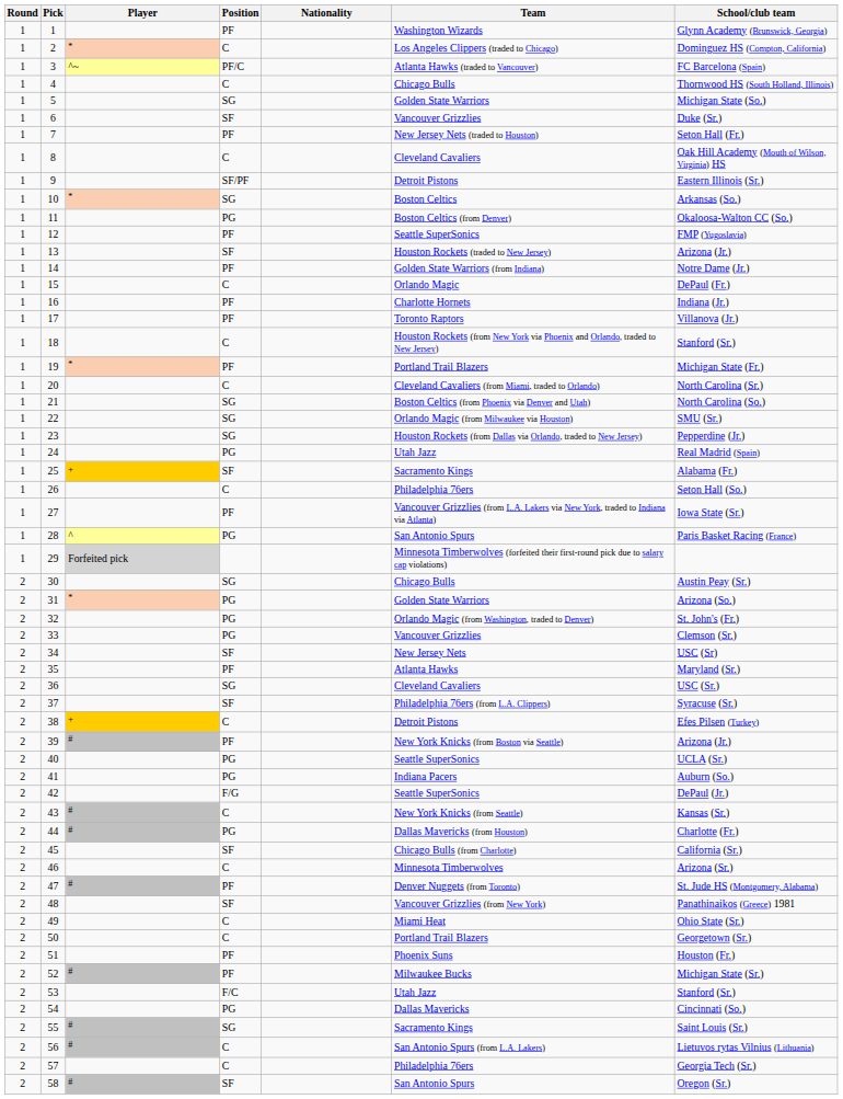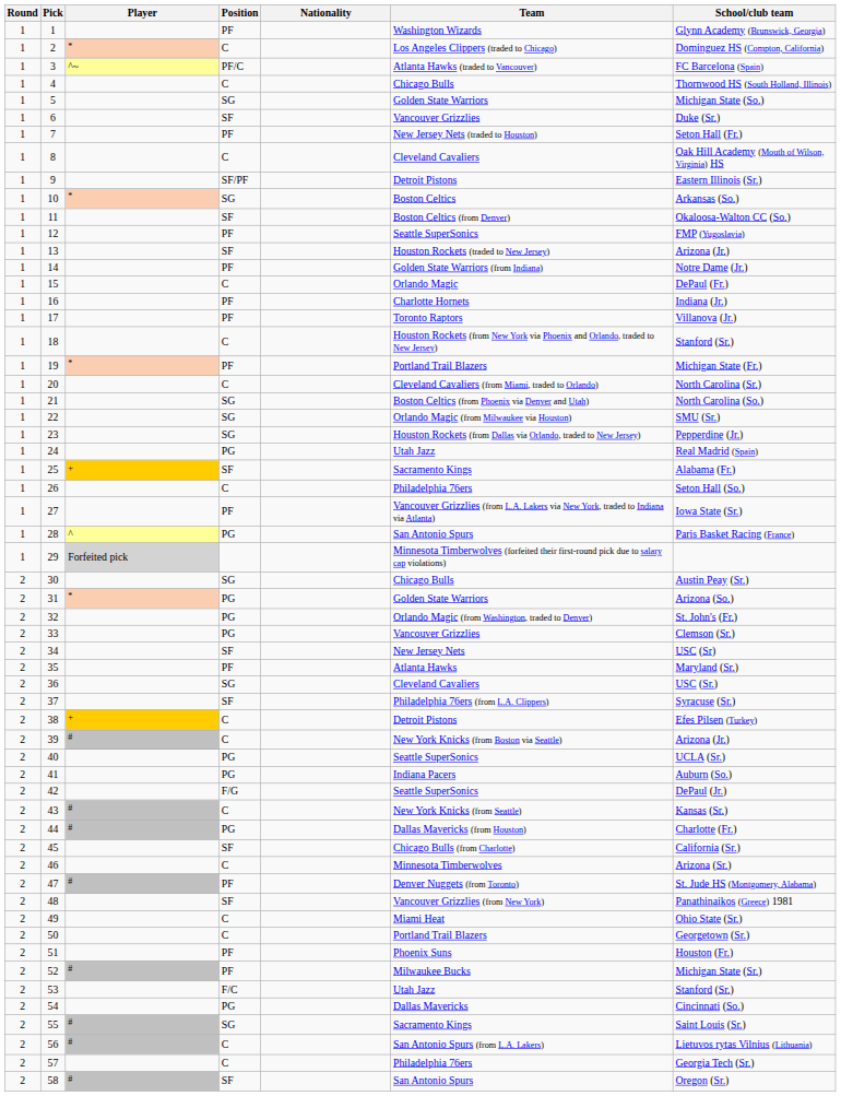 <table class="wikitable sortable sortable">
 <tr>
 <th style="width:1%;">Round</th>
 <th style="width:1%;">Pick</th>
 <th style="width:19%;">Player</th>
 <th style="width:1%;">Position</th>
 <th style="width:16%;">Nationality</th>
 <th style="width:35%;">Team</th>
 <th style="width:20%;">School/club team</th>
 </tr>
 <tr>
 <td align=center>1</td>
 <td align=center>1</td>
 <td></td>
 <td>PF</td>
 <td></td>
 <td><a href='#'>Washington Wizards</a></td>
 <td><a href='#'>Glynn Academy</a> <small>(<a href='#'>Brunswick, Georgia</a>)</small></td>
 </tr>
 <tr>
 <td align=center>1</td>
 <td align=center>2</td>
 <td style="background:#fbceb1;"><sup>*</sup></td>
 <td>C</td>
 <td></td>
 <td><a href='#'>Los Angeles Clippers</a> <small>(traded to <a href='#'>Chicago</a>)</small></td>
 <td><a href='#'>Dominguez HS</a> <small>(<a href='#'>Compton, California</a>)</small></td>
 </tr>
 <tr>
 <td align=center>1</td>
 <td align=center>3</td>
 <td bgcolor="#FFFF99">^~</td>
 <td>PF/C</td>
 <td></td>
 <td><a href='#'>Atlanta Hawks</a> <small>(traded to <a href='#'>Vancouver</a>)</small></td>
 <td><a href='#'>FC Barcelona</a> <small>(<a href='#'>Spain</a>)</small></td>
 </tr>
 <tr>
 <td align=center>1</td>
 <td align=center>4</td>
 <td></td>
 <td>C</td>
 <td></td>
 <td><a href='#'>Chicago Bulls</a></td>
 <td><a href='#'>Thornwood HS</a> <small>(<a href='#'>South Holland, Illinois</a>)</small></td>
 </tr>
 <tr>
 <td align=center>1</td>
 <td align=center>5</td>
 <td></td>
 <td>SG</td>
 <td></td>
 <td><a href='#'>Golden State Warriors</a></td>
 <td><a href='#'>Michigan State</a> (<a href='#'>So.</a>)</td>
 </tr>
 <tr>
 <td align=center>1</td>
 <td align=center>6</td>
 <td></td>
 <td>SF</td>
 <td></td>
 <td><a href='#'>Vancouver Grizzlies</a></td>
 <td><a href='#'>Duke</a> (<a href='#'>Sr.</a>)</td>
 </tr>
 <tr>
 <td align=center>1</td>
 <td align=center>7</td>
 <td></td>
 <td>PF</td>
 <td></td>
 <td><a href='#'>New Jersey Nets</a> <small>(traded to <a href='#'>Houston</a>)</small></td>
 <td><a href='#'>Seton Hall</a> (<a href='#'>Fr.</a>)</td>
 </tr>
 <tr>
 <td align=center>1</td>
 <td align=center>8</td>
 <td></td>
 <td>C</td>
 <td></td>
 <td><a href='#'>Cleveland Cavaliers</a></td>
 <td><a href='#'>Oak Hill Academy</a> <small>(<a href='#'>Mouth of Wilson, Virginia</a>)</small> <a href='#'>HS</a></td>
 </tr>
 <tr>
 <td align=center>1</td>
 <td align=center>9</td>
 <td></td>
 <td>SF/PF</td>
 <td></td>
 <td><a href='#'>Detroit Pistons</a></td>
 <td><a href='#'>Eastern Illinois</a> (<a href='#'>Sr.</a>)</td>
 </tr>
 <tr>
 <td align=center>1</td>
 <td align=center>10</td>
 <td style="background:#fbceb1;"><sup>*</sup></td>
 <td>SG</td>
 <td></td>
 <td><a href='#'>Boston Celtics</a></td>
 <td><a href='#'>Arkansas</a> (<a href='#'>So.</a>)</td>
 </tr>
 <tr>
 <td align=center>1</td>
 <td align=center>11</td>
 <td></td>
-<td>PG</td>
+<td>SF</td>
 <td></td>
 <td><a href='#'>Boston Celtics</a> <small>(from <a href='#'>Denver</a>)</small></td>
 <td><a href='#'>Okaloosa-Walton CC</a> (<a href='#'>So.</a>)</td>
 </tr>
 <tr>
 <td align=center>1</td>
 <td align=center>12</td>
 <td></td>
 <td>PF</td>
 <td></td>
 <td><a href='#'>Seattle SuperSonics</a></td>
 <td><a href='#'>FMP</a> <small>(<a href='#'>Yugoslavia</a>)</small></td>
 </tr>
 <tr>
 <td align=center>1</td>
 <td align=center>13</td>
 <td></td>
 <td>SF</td>
 <td></td>
 <td><a href='#'>Houston Rockets</a> <small>(traded to <a href='#'>New Jersey</a>)</small></td>
 <td><a href='#'>Arizona</a> (<a href='#'>Jr.</a>)</td>
 </tr>
 <tr>
 <td align=center>1</td>
 <td align=center>14</td>
 <td></td>
 <td>PF</td>
 <td></td>
 <td><a href='#'>Golden State Warriors</a> <small>(from <a href='#'>Indiana</a>)</small></td>
 <td><a href='#'>Notre Dame</a> (<a href='#'>Jr.</a>)</td>
 </tr>
 <tr>
 <td align=center>1</td>
 <td align=center>15</td>
 <td></td>
 <td>C</td>
 <td></td>
 <td><a href='#'>Orlando Magic</a></td>
 <td><a href='#'>DePaul</a> (<a href='#'>Fr.</a>)</td>
 </tr>
 <tr>
 <td align=center>1</td>
 <td align=center>16</td>
 <td></td>
 <td>PF</td>
 <td></td>
 <td><a href='#'>Charlotte Hornets</a></td>
 <td><a href='#'>Indiana</a> (<a href='#'>Jr.</a>)</td>
 </tr>
 <tr>
 <td align=center>1</td>
 <td align=center>17</td>
 <td></td>
 <td>PF</td>
 <td></td>
 <td><a href='#'>Toronto Raptors</a></td>
 <td><a href='#'>Villanova</a> (<a href='#'>Jr.</a>)</td>
 </tr>
 <tr>
 <td align=center>1</td>
 <td align=center>18</td>
 <td></td>
 <td>C</td>
 <td></td>
 <td><a href='#'>Houston Rockets</a> <small>(from <a href='#'>New York</a> via <a href='#'>Phoenix</a> and <a href='#'>Orlando</a>, traded to <a href='#'>New Jersey</a>)</small></td>
 <td><a href='#'>Stanford</a> (<a href='#'>Sr.</a>)</td>
 </tr>
 <tr>
 <td align=center>1</td>
 <td align=center>19</td>
 <td style="background:#fbceb1;"><sup>*</sup></td>
 <td>PF</td>
 <td></td>
 <td><a href='#'>Portland Trail Blazers</a></td>
 <td><a href='#'>Michigan State</a> (<a href='#'>Fr.</a>)</td>
 </tr>
 <tr>
 <td align=center>1</td>
 <td align=center>20</td>
 <td></td>
 <td>C</td>
 <td></td>
 <td><a href='#'>Cleveland Cavaliers</a> <small>(from <a href='#'>Miami</a>, traded to <a href='#'>Orlando</a>)</small></td>
 <td><a href='#'>North Carolina</a> (<a href='#'>Sr.</a>)</td>
 </tr>
 <tr>
 <td align=center>1</td>
 <td align=center>21</td>
 <td></td>
 <td>SG</td>
 <td></td>
 <td><a href='#'>Boston Celtics</a> <small>(from <a href='#'>Phoenix</a> via <a href='#'>Denver</a> and <a href='#'>Utah</a>)</small></td>
 <td><a href='#'>North Carolina</a> (<a href='#'>So.</a>)</td>
 </tr>
 <tr>
 <td align=center>1</td>
 <td align=center>22</td>
 <td></td>
 <td>SG</td>
 <td></td>
 <td><a href='#'>Orlando Magic</a> <small>(from <a href='#'>Milwaukee</a> via <a href='#'>Houston</a>)</small></td>
 <td><a href='#'>SMU</a> (<a href='#'>Sr.</a>)</td>
 </tr>
 <tr>
 <td align=center>1</td>
 <td align=center>23</td>
 <td></td>
 <td>SG</td>
 <td></td>
 <td><a href='#'>Houston Rockets</a> <small>(from <a href='#'>Dallas</a> via <a href='#'>Orlando</a>, traded to <a href='#'>New Jersey</a>)</small></td>
 <td><a href='#'>Pepperdine</a> (<a href='#'>Jr.</a>)</td>
 </tr>
 <tr>
 <td align=center>1</td>
 <td align=center>24</td>
 <td></td>
 <td>PG</td>
 <td></td>
 <td><a href='#'>Utah Jazz</a></td>
 <td><a href='#'>Real Madrid</a> <small>(<a href='#'>Spain</a>)</small></td>
 </tr>
 <tr>
 <td align=center>1</td>
 <td align=center>25</td>
 <td style="background:#fc0;"><sup>+</sup></td>
 <td>SF</td>
 <td></td>
 <td><a href='#'>Sacramento Kings</a></td>
 <td><a href='#'>Alabama</a> (<a href='#'>Fr.</a>)</td>
 </tr>
 <tr>
 <td align=center>1</td>
 <td align=center>26</td>
 <td></td>
 <td>C</td>
 <td></td>
 <td><a href='#'>Philadelphia 76ers</a></td>
 <td><a href='#'>Seton Hall</a> (<a href='#'>So.</a>)</td>
 </tr>
 <tr>
 <td align=center>1</td>
 <td align=center>27</td>
 <td></td>
 <td>PF</td>
 <td></td>
 <td><a href='#'>Vancouver Grizzlies</a> <small>(from <a href='#'>L.A. Lakers</a> via <a href='#'>New York</a>, traded to <a href='#'>Indiana</a> via <a href='#'>Atlanta</a>)</small></td>
 <td><a href='#'>Iowa State</a> (<a href='#'>Sr.</a>)</td>
 </tr>
 <tr>
 <td align=center>1</td>
 <td align=center>28</td>
 <td bgcolor="#FFFF99">^</td>
 <td>PG</td>
 <td></td>
 <td><a href='#'>San Antonio Spurs</a></td>
 <td><a href='#'>Paris Basket Racing</a> <small>(<a href='#'>France</a>)</small></td>
 </tr>
 <tr>
 <td align=center>1</td>
 <td align=center>29</td>
 <td bgcolor="lightgray">Forfeited pick</td>
 <td></td>
 <td></td>
 <td><a href='#'>Minnesota Timberwolves</a> <small>(forfeited their first-round pick due to <a href='#'>salary cap</a> violations)</small></td>
 <td></td>
 </tr>
 <tr>
 <td align=center>2</td>
 <td align=center>30</td>
 <td></td>
 <td>SG</td>
 <td></td>
 <td><a href='#'>Chicago Bulls</a></td>
 <td><a href='#'>Austin Peay</a> (<a href='#'>Sr.</a>)</td>
 </tr>
 <tr>
 <td align=center>2</td>
 <td align=center>31</td>
 <td style="background:#fbceb1;"><sup>*</sup></td>
 <td>PG</td>
 <td></td>
 <td><a href='#'>Golden State Warriors</a></td>
 <td><a href='#'>Arizona</a> (<a href='#'>So.</a>)</td>
 </tr>
 <tr>
 <td align=center>2</td>
 <td align=center>32</td>
 <td></td>
 <td>PG</td>
 <td></td>
 <td><a href='#'>Orlando Magic</a> <small>(from <a href='#'>Washington</a>, traded to <a href='#'>Denver</a>)</small></td>
 <td><a href='#'>St. John's</a> (<a href='#'>Fr.</a>)</td>
 </tr>
 <tr>
 <td align=center>2</td>
 <td align=center>33</td>
 <td></td>
 <td>PG</td>
 <td></td>
 <td><a href='#'>Vancouver Grizzlies</a></td>
 <td><a href='#'>Clemson</a> (<a href='#'>Sr.</a>)</td>
 </tr>
 <tr>
 <td align=center>2</td>
 <td align=center>34</td>
 <td></td>
 <td>SF</td>
 <td></td>
 <td><a href='#'>New Jersey Nets</a></td>
 <td><a href='#'>USC</a>  (<a href='#'>Sr</a>)</td>
 </tr>
 <tr>
 <td align=center>2</td>
 <td align=center>35</td>
 <td></td>
 <td>PF</td>
 <td></td>
 <td><a href='#'>Atlanta Hawks</a></td>
 <td><a href='#'>Maryland</a>  (<a href='#'>Sr.</a>)</td>
 </tr>
 <tr>
 <td align=center>2</td>
 <td align=center>36</td>
 <td></td>
 <td>SG</td>
 <td></td>
 <td><a href='#'>Cleveland Cavaliers</a></td>
 <td><a href='#'>USC</a>  (<a href='#'>Sr.</a>)</td>
 </tr>
 <tr>
 <td align=center>2</td>
 <td align=center>37</td>
 <td></td>
 <td>SF</td>
 <td></td>
 <td><a href='#'>Philadelphia 76ers</a> <small>(from <a href='#'>L.A. Clippers</a>)</small></td>
 <td><a href='#'>Syracuse</a> (<a href='#'>Sr.</a>)</td>
 </tr>
 <tr>
 <td align=center>2</td>
 <td align=center>38</td>
 <td style="background:#fc0;"><sup>+</sup></td>
 <td>C</td>
 <td></td>
 <td><a href='#'>Detroit Pistons</a></td>
 <td><a href='#'>Efes Pilsen</a> <small>(<a href='#'>Turkey</a>)</small></td>
 </tr>
 <tr>
 <td align=center>2</td>
 <td align=center>39</td>
 <td style="background:silver;"><sup>#</sup></td>
-<td>PF</td>
+<td>C</td>
 <td></td>
 <td><a href='#'>New York Knicks</a> <small>(from <a href='#'>Boston</a> via <a href='#'>Seattle</a>)</small></td>
 <td><a href='#'>Arizona</a> (<a href='#'>Jr.</a>)</td>
 </tr>
 <tr>
 <td align=center>2</td>
 <td align=center>40</td>
 <td></td>
 <td>PG</td>
 <td></td>
 <td><a href='#'>Seattle SuperSonics</a></td>
 <td><a href='#'>UCLA</a> (<a href='#'>Sr.</a>)</td>
 </tr>
 <tr>
 <td align=center>2</td>
 <td align=center>41</td>
 <td></td>
 <td>PG</td>
 <td></td>
 <td><a href='#'>Indiana Pacers</a></td>
 <td><a href='#'>Auburn</a> (<a href='#'>So.</a>)</td>
 </tr>
 <tr>
 <td align=center>2</td>
 <td align=center>42</td>
 <td></td>
 <td>F/G</td>
 <td></td>
 <td><a href='#'>Seattle SuperSonics</a></td>
 <td><a href='#'>DePaul</a> (<a href='#'>Jr.</a>)</td>
 </tr>
 <tr>
 <td align=center>2</td>
 <td align=center>43</td>
 <td style="background:silver;"><sup>#</sup></td>
 <td>C</td>
 <td></td>
 <td><a href='#'>New York Knicks</a> <small>(from <a href='#'>Seattle</a>)</small></td>
 <td><a href='#'>Kansas</a> (<a href='#'>Sr.</a>)</td>
 </tr>
 <tr>
 <td align=center>2</td>
 <td align=center>44</td>
 <td style="background:silver;"><sup>#</sup></td>
 <td>PG</td>
 <td></td>
 <td><a href='#'>Dallas Mavericks</a> <small>(from <a href='#'>Houston</a>)</small></td>
 <td><a href='#'>Charlotte</a> (<a href='#'>Fr.</a>)</td>
 </tr>
 <tr>
 <td align=center>2</td>
 <td align=center>45</td>
 <td></td>
 <td>SF</td>
 <td></td>
 <td><a href='#'>Chicago Bulls</a> <small>(from <a href='#'>Charlotte</a>)</small></td>
 <td><a href='#'>California</a> (<a href='#'>Sr.</a>)</td>
 </tr>
 <tr>
 <td align=center>2</td>
 <td align=center>46</td>
 <td></td>
 <td>C</td>
 <td></td>
 <td><a href='#'>Minnesota Timberwolves</a></td>
 <td><a href='#'>Arizona</a> (<a href='#'>Sr.</a>)</td>
 </tr>
 <tr>
 <td align=center>2</td>
 <td align=center>47</td>
 <td style="background:silver;"><sup>#</sup></td>
 <td>PF</td>
 <td></td>
 <td><a href='#'>Denver Nuggets</a> <small>(from <a href='#'>Toronto</a>)</small></td>
 <td><a href='#'>St. Jude HS</a> <small>(<a href='#'>Montgomery, Alabama</a>)</small></td>
 </tr>
 <tr>
 <td align=center>2</td>
 <td align=center>48</td>
 <td></td>
 <td>SF</td>
 <td></td>
 <td><a href='#'>Vancouver Grizzlies</a> <small>(from <a href='#'>New York</a>)</small></td>
 <td><a href='#'>Panathinaikos</a> <small>(<a href='#'>Greece</a>)</small> 1981</td>
 </tr>
 <tr>
 <td align=center>2</td>
 <td align=center>49</td>
 <td></td>
 <td>C</td>
 <td></td>
 <td><a href='#'>Miami Heat</a></td>
 <td><a href='#'>Ohio State</a> (<a href='#'>Sr.</a>)</td>
 </tr>
 <tr>
 <td align=center>2</td>
 <td align=center>50</td>
 <td></td>
 <td>C</td>
 <td></td>
 <td><a href='#'>Portland Trail Blazers</a></td>
 <td><a href='#'>Georgetown</a> (<a href='#'>Sr.</a>)</td>
 </tr>
 <tr>
 <td align=center>2</td>
 <td align=center>51</td>
 <td></td>
 <td>PF</td>
 <td></td>
 <td><a href='#'>Phoenix Suns</a></td>
 <td><a href='#'>Houston</a> (<a href='#'>Fr.</a>)</td>
 </tr>
 <tr>
 <td align=center>2</td>
 <td align=center>52</td>
 <td style="background:silver;"><sup>#</sup></td>
 <td>PF</td>
 <td></td>
 <td><a href='#'>Milwaukee Bucks</a></td>
 <td><a href='#'>Michigan State</a> (<a href='#'>Sr.</a>)</td>
 </tr>
 <tr>
 <td align=center>2</td>
 <td align=center>53</td>
 <td></td>
 <td>F/C</td>
 <td></td>
 <td><a href='#'>Utah Jazz</a></td>
 <td><a href='#'>Stanford</a> (<a href='#'>Sr.</a>)</td>
 </tr>
 <tr>
 <td align=center>2</td>
 <td align=center>54</td>
 <td></td>
 <td>PG</td>
 <td></td>
 <td><a href='#'>Dallas Mavericks</a></td>
 <td><a href='#'>Cincinnati</a> (<a href='#'>So.</a>)</td>
 </tr>
 <tr>
 <td align=center>2</td>
 <td align=center>55</td>
 <td style="background:silver;"><sup>#</sup></td>
 <td>SG</td>
 <td></td>
 <td><a href='#'>Sacramento Kings</a></td>
 <td><a href='#'>Saint Louis</a> (<a href='#'>Sr.</a>)</td>
 </tr>
 <tr>
 <td align=center>2</td>
 <td align=center>56</td>
 <td style="background:silver;"><sup>#</sup></td>
 <td>C</td>
 <td></td>
 <td><a href='#'>San Antonio Spurs</a> <small>(from <a href='#'>L.A. Lakers</a>)</small></td>
 <td><a href='#'>Lietuvos rytas Vilnius</a> <small>(<a href='#'>Lithuania</a>)</small></td>
 </tr>
 <tr>
 <td align=center>2</td>
 <td align=center>57</td>
 <td></td>
 <td>C</td>
 <td></td>
 <td><a href='#'>Philadelphia 76ers</a></td>
 <td><a href='#'>Georgia Tech</a> (<a href='#'>Sr.</a>)</td>
 </tr>
 <tr>
 <td align=center>2</td>
 <td align=center>58</td>
 <td style="background:silver;"><sup>#</sup></td>
 <td>SF</td>
 <td></td>
 <td><a href='#'>San Antonio Spurs</a></td>
 <td><a href='#'>Oregon</a> (<a href='#'>Sr.</a>)</td>
 </tr>
 </table>
